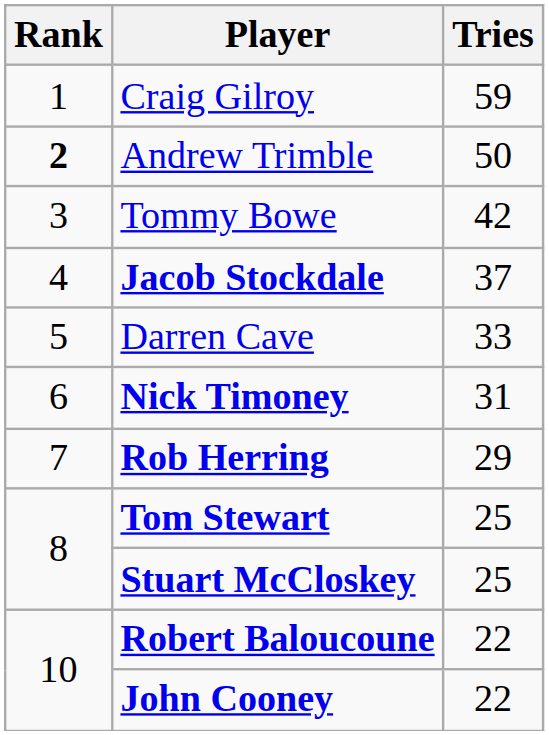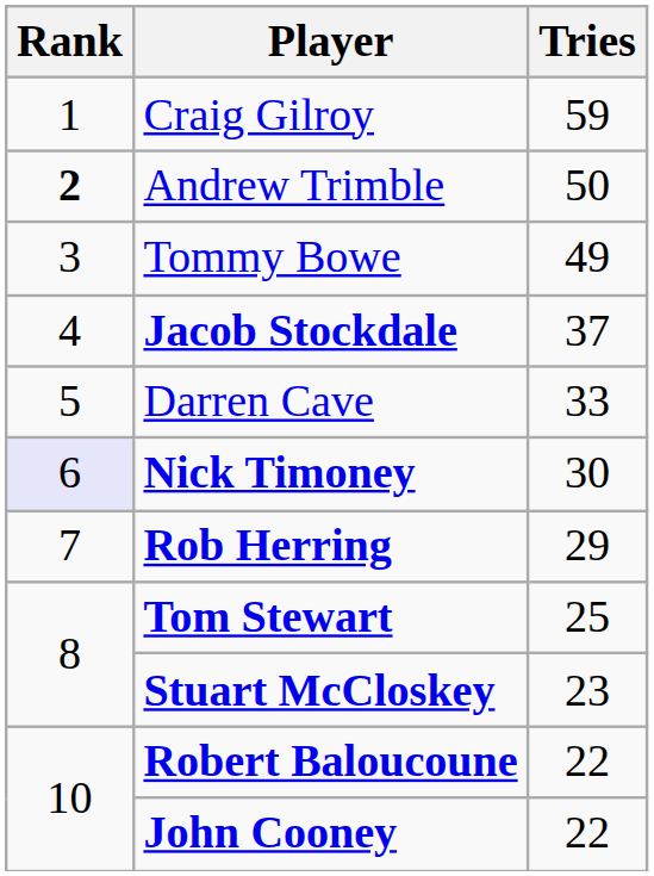 <table class="wikitable">
 <tr>
 <th>Rank</th>
 <th>Player</th>
 <th>Tries</th>
 </tr>
 <tr>
 <td align=center>1</td>
 <td><a href='#'>Craig Gilroy</a></td>
 <td align=center>59</td>
 </tr>
 <tr>
 <td align=center><strong>2</strong></td>
 <td><a href='#'>Andrew Trimble</a></td>
 <td align=center>50</td>
 </tr>
 <tr>
 <td align=center>3</td>
 <td><a href='#'>Tommy Bowe</a></td>
-<td align=center>42</td>
+<td align=center>49</td>
 </tr>
 <tr>
 <td align=center>4</td>
 <td><strong><a href='#'>Jacob Stockdale</a></strong></td>
 <td align=center>37</td>
 </tr>
 <tr>
 <td align=center>5</td>
 <td><a href='#'>Darren Cave</a></td>
 <td align=center>33</td>
 </tr>
 <tr>
-<td align=center>6</td>
+<td align=center style="background: lavender;">6</td>
 <td><strong><a href='#'>Nick Timoney</a></strong></td>
-<td align=center>31</td>
+<td align=center>30</td>
 </tr>
 <tr>
 <td align=center>7</td>
 <td><strong><a href='#'>Rob Herring</a></strong></td>
 <td align=center>29</td>
 </tr>
 <tr>
 <td align=center rowspan=2>8</td>
 <td><strong><a href='#'>Tom Stewart</a></strong></td>
 <td align=center>25</td>
 </tr>
 <tr>
 <td><strong><a href='#'>Stuart McCloskey</a></strong></td>
-<td align=center>25</td>
+<td align=center>23</td>
 </tr>
 <tr>
 <td align=center rowspan=2>10</td>
 <td><strong><a href='#'>Robert Baloucoune</a></strong></td>
 <td align=center>22</td>
 </tr>
 <tr>
 <td><strong><a href='#'>John Cooney</a></strong></td>
 <td align=center>22</td>
 </tr>
 <tr>
 </tr>
 </table>
